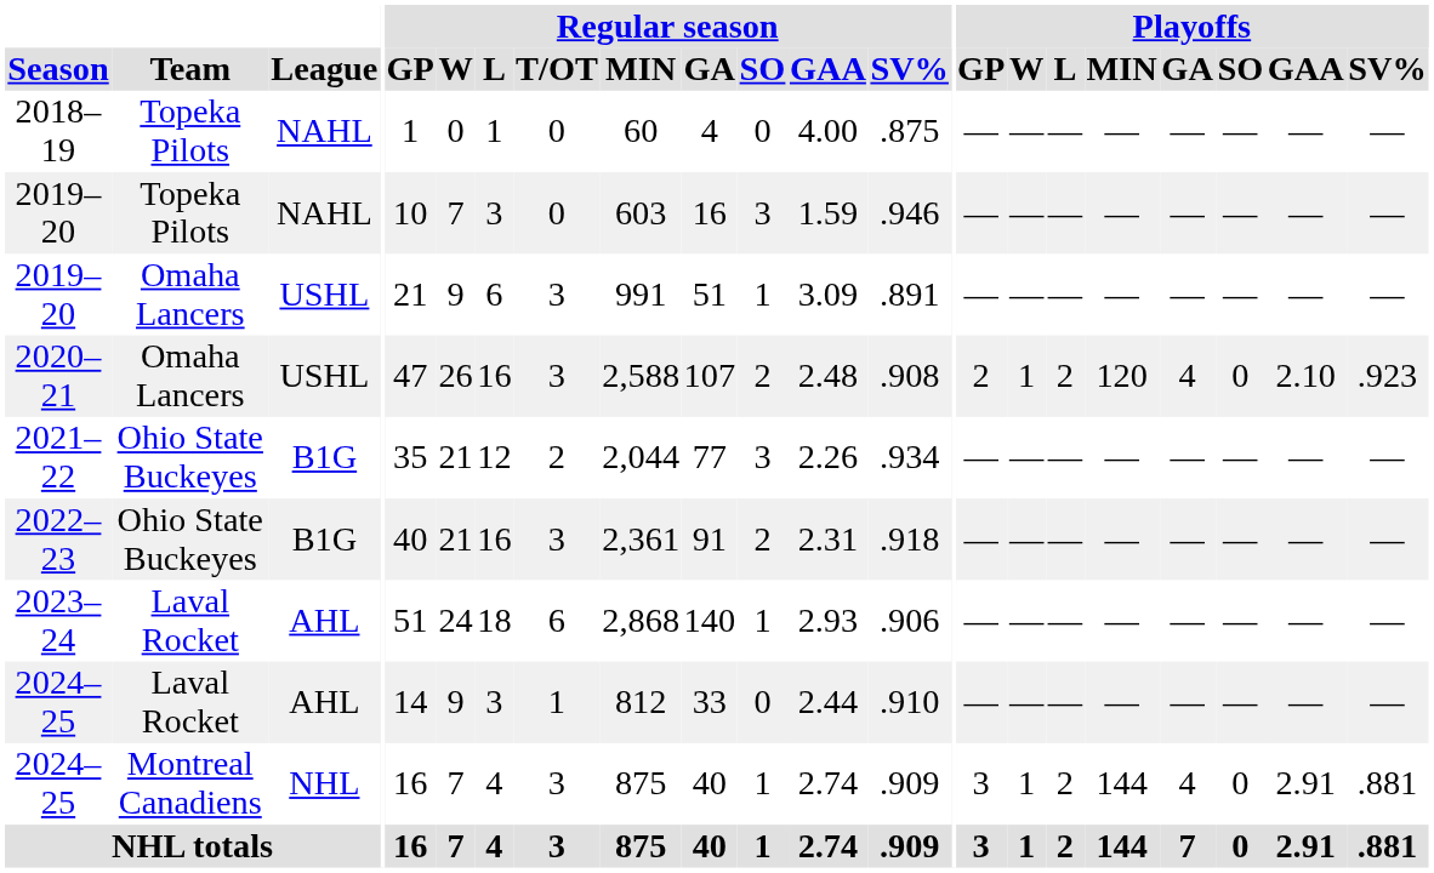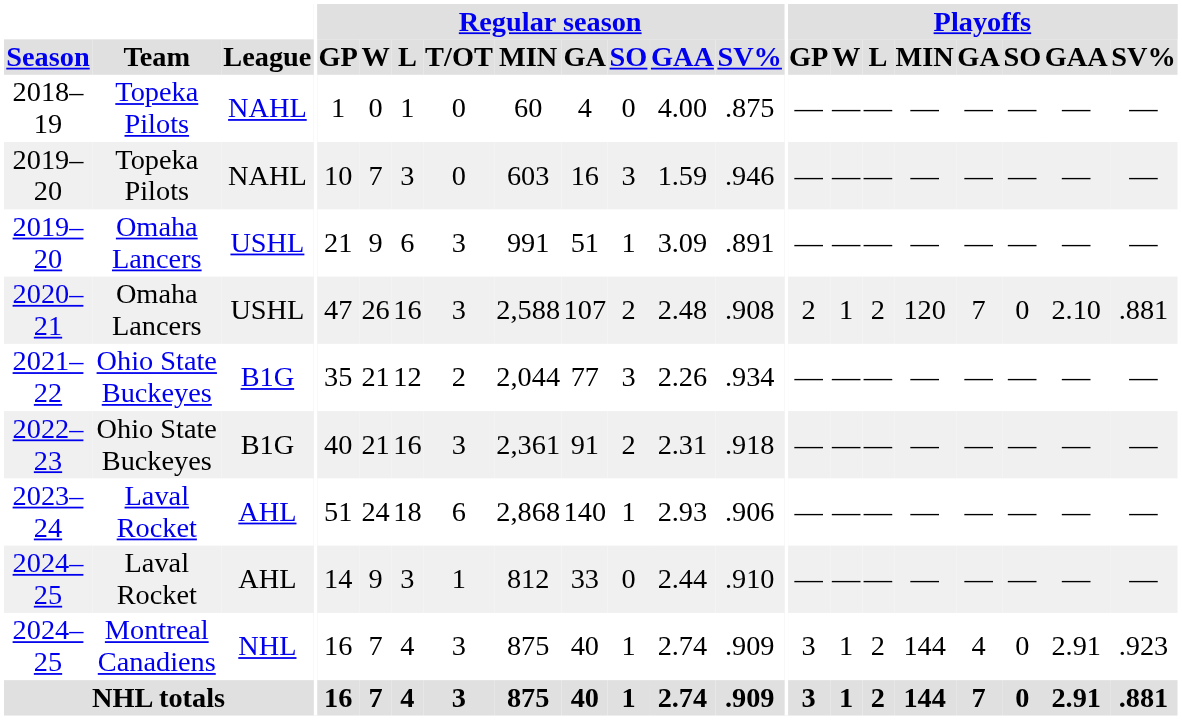 <table border="0" cellpadding="1" cellspacing="0" style="text-align:center; width:75%;">
 <tr bgcolor="#e0e0e0">
 <th colspan="3" bgcolor="#ffffff"></th>
 <th rowspan="99" bgcolor="#ffffff"></th>
 <th colspan="9" bgcolor="#e0e0e0"><a href='#'>Regular season</a></th>
 <th rowspan="99" bgcolor="#ffffff"></th>
 <th colspan="8" bgcolor="#e0e0e0"><a href='#'>Playoffs</a></th>
 </tr>
 <tr bgcolor="#e0e0e0">
 <th><a href='#'>Season</a></th>
 <th>Team</th>
 <th>League</th>
 <th>GP</th>
 <th>W</th>
 <th>L</th>
 <th>T/OT</th>
 <th>MIN</th>
 <th>GA</th>
 <th><a href='#'>SO</a></th>
 <th><a href='#'>GAA</a></th>
 <th><a href='#'>SV%</a></th>
 <th>GP</th>
 <th>W</th>
 <th>L</th>
 <th>MIN</th>
 <th>GA</th>
 <th>SO</th>
 <th>GAA</th>
 <th>SV%</th>
 </tr>
 <tr>
 <td>2018–19</td>
 <td><a href='#'>Topeka Pilots</a></td>
 <td><a href='#'>NAHL</a></td>
 <td>1</td>
 <td>0</td>
 <td>1</td>
 <td>0</td>
 <td>60</td>
 <td>4</td>
 <td>0</td>
 <td>4.00</td>
 <td>.875</td>
 <td>—</td>
 <td>—</td>
 <td>—</td>
 <td>—</td>
 <td>—</td>
 <td>—</td>
 <td>—</td>
 <td>—</td>
 </tr>
 <tr bgcolor="#f0f0f0">
 <td>2019–20</td>
 <td>Topeka Pilots</td>
 <td>NAHL</td>
 <td>10</td>
 <td>7</td>
 <td>3</td>
 <td>0</td>
 <td>603</td>
 <td>16</td>
 <td>3</td>
 <td>1.59</td>
 <td>.946</td>
 <td>—</td>
 <td>—</td>
 <td>—</td>
 <td>—</td>
 <td>—</td>
 <td>—</td>
 <td>—</td>
 <td>—</td>
 </tr>
 <tr>
 <td><a href='#'>2019–20</a></td>
 <td><a href='#'>Omaha Lancers</a></td>
 <td><a href='#'>USHL</a></td>
 <td>21</td>
 <td>9</td>
 <td>6</td>
 <td>3</td>
 <td>991</td>
 <td>51</td>
 <td>1</td>
 <td>3.09</td>
 <td>.891</td>
 <td>—</td>
 <td>—</td>
 <td>—</td>
 <td>—</td>
 <td>—</td>
 <td>—</td>
 <td>—</td>
 <td>—</td>
 </tr>
 <tr bgcolor="#f0f0f0">
 <td><a href='#'>2020–21</a></td>
 <td>Omaha Lancers</td>
 <td>USHL</td>
 <td>47</td>
 <td>26</td>
 <td>16</td>
 <td>3</td>
 <td>2,588</td>
 <td>107</td>
 <td>2</td>
 <td>2.48</td>
 <td>.908</td>
 <td>2</td>
 <td>1</td>
 <td>2</td>
 <td>120</td>
-<td>4</td>
+<td>7</td>
 <td>0</td>
 <td>2.10</td>
-<td>.923</td>
+<td>.881</td>
 </tr>
 <tr>
 <td><a href='#'>2021–22</a></td>
 <td><a href='#'>Ohio State Buckeyes</a></td>
 <td><a href='#'>B1G</a></td>
 <td>35</td>
 <td>21</td>
 <td>12</td>
 <td>2</td>
 <td>2,044</td>
 <td>77</td>
 <td>3</td>
 <td>2.26</td>
 <td>.934</td>
 <td>—</td>
 <td>—</td>
 <td>—</td>
 <td>—</td>
 <td>—</td>
 <td>—</td>
 <td>—</td>
 <td>—</td>
 </tr>
 <tr bgcolor=f0f0f0>
 <td><a href='#'>2022–23</a></td>
 <td>Ohio State Buckeyes</td>
 <td>B1G</td>
 <td>40</td>
 <td>21</td>
 <td>16</td>
 <td>3</td>
 <td>2,361</td>
 <td>91</td>
 <td>2</td>
 <td>2.31</td>
 <td>.918</td>
 <td>—</td>
 <td>—</td>
 <td>—</td>
 <td>—</td>
 <td>—</td>
 <td>—</td>
 <td>—</td>
 <td>—</td>
 </tr>
 <tr>
 <td><a href='#'>2023–24</a></td>
 <td><a href='#'>Laval Rocket</a></td>
 <td><a href='#'>AHL</a></td>
 <td>51</td>
 <td>24</td>
 <td>18</td>
 <td>6</td>
 <td>2,868</td>
 <td>140</td>
 <td>1</td>
 <td>2.93</td>
 <td>.906</td>
 <td>—</td>
 <td>—</td>
 <td>—</td>
 <td>—</td>
 <td>—</td>
 <td>—</td>
 <td>—</td>
 <td>—</td>
 </tr>
 <tr bgcolor=f0f0f0>
 <td><a href='#'>2024–25</a></td>
 <td>Laval Rocket</td>
 <td>AHL</td>
 <td>14</td>
 <td>9</td>
 <td>3</td>
 <td>1</td>
 <td>812</td>
 <td>33</td>
 <td>0</td>
 <td>2.44</td>
 <td>.910</td>
 <td>—</td>
 <td>—</td>
 <td>—</td>
 <td>—</td>
 <td>—</td>
 <td>—</td>
 <td>—</td>
 <td>—</td>
 </tr>
 <tr>
 <td><a href='#'>2024–25</a></td>
 <td><a href='#'>Montreal Canadiens</a></td>
 <td><a href='#'>NHL</a></td>
 <td>16</td>
 <td>7</td>
 <td>4</td>
 <td>3</td>
 <td>875</td>
 <td>40</td>
 <td>1</td>
 <td>2.74</td>
 <td>.909</td>
 <td>3</td>
 <td>1</td>
 <td>2</td>
 <td>144</td>
 <td>4</td>
 <td>0</td>
 <td>2.91</td>
-<td>.881</td>
+<td>.923</td>
 </tr>
 <tr bgcolor="#e0e0e0">
 <th colspan="3">NHL totals</th>
 <th>16</th>
 <th>7</th>
 <th>4</th>
 <th>3</th>
 <th>875</th>
 <th>40</th>
 <th>1</th>
 <th>2.74</th>
 <th>.909</th>
 <th>3</th>
 <th>1</th>
 <th>2</th>
 <th>144</th>
 <th>7</th>
 <th>0</th>
 <th>2.91</th>
 <th>.881</th>
 </tr>
 </table>
